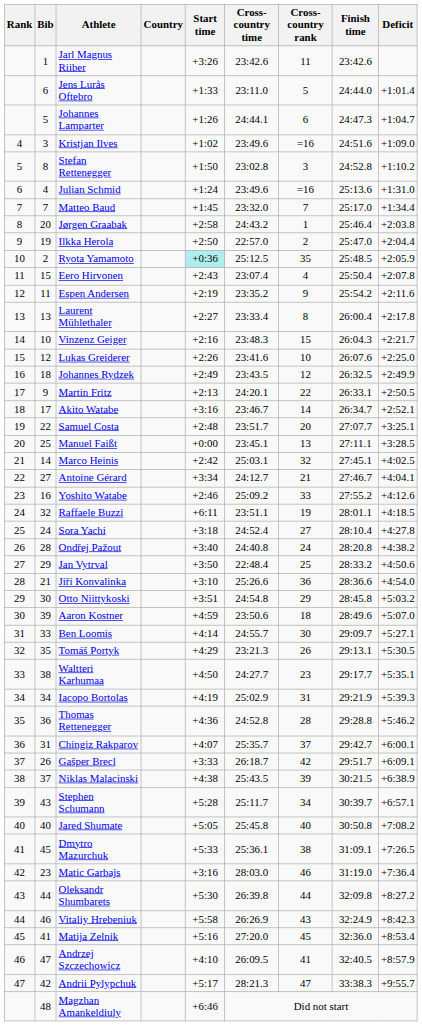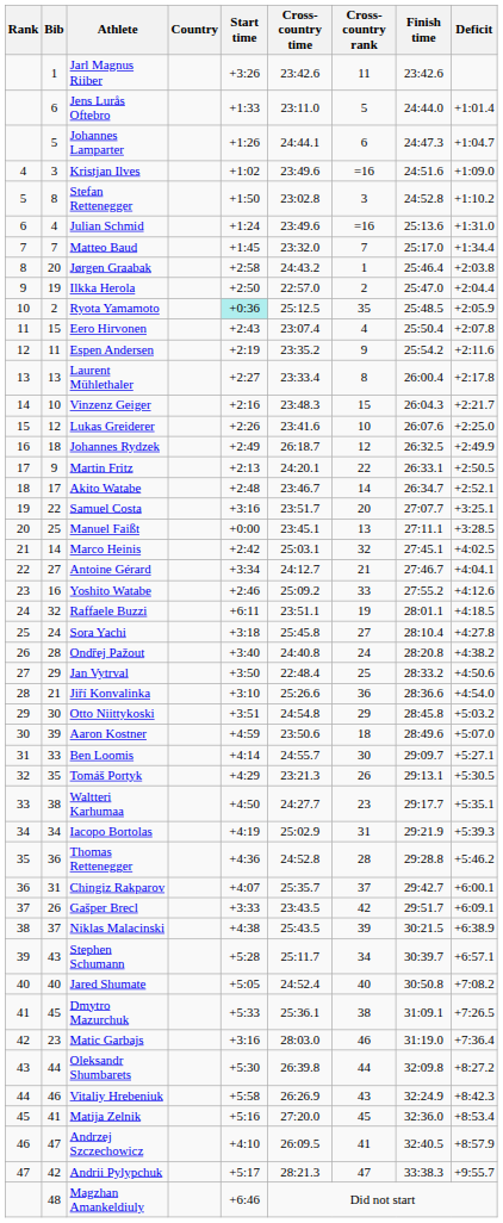 <table class="wikitable sortable" style="text-align:center">
 <tr>
 <th>Rank</th>
 <th>Bib</th>
 <th>Athlete</th>
 <th>Country</th>
 <th>Start time</th>
 <th>Cross-country<br>time</th>
 <th>Cross-country<br>rank</th>
 <th>Finish time</th>
 <th>Deficit</th>
 </tr>
 <tr>
 <td></td>
 <td>1</td>
 <td align=left><a href='#'>Jarl Magnus Riiber</a></td>
 <td align=left></td>
 <td>+3:26</td>
 <td>23:42.6</td>
 <td>11</td>
 <td>23:42.6</td>
 <td></td>
 </tr>
 <tr>
 <td></td>
 <td>6</td>
 <td align=left><a href='#'>Jens Lurås Oftebro</a></td>
 <td align=left></td>
 <td>+1:33</td>
 <td>23:11.0</td>
 <td>5</td>
 <td>24:44.0</td>
 <td>+1:01.4</td>
 </tr>
 <tr>
 <td></td>
 <td>5</td>
 <td align=left><a href='#'>Johannes Lamparter</a></td>
 <td align=left></td>
 <td>+1:26</td>
 <td>24:44.1</td>
 <td>6</td>
 <td>24:47.3</td>
 <td>+1:04.7</td>
 </tr>
 <tr>
 <td>4</td>
 <td>3</td>
 <td align=left><a href='#'>Kristjan Ilves</a></td>
 <td align=left></td>
 <td>+1:02</td>
 <td>23:49.6</td>
 <td>=16</td>
 <td>24:51.6</td>
 <td>+1:09.0</td>
 </tr>
 <tr>
 <td>5</td>
 <td>8</td>
 <td align=left><a href='#'>Stefan Rettenegger</a></td>
 <td align=left></td>
 <td>+1:50</td>
 <td>23:02.8</td>
 <td>3</td>
 <td>24:52.8</td>
 <td>+1:10.2</td>
 </tr>
 <tr>
 <td>6</td>
 <td>4</td>
 <td align=left><a href='#'>Julian Schmid</a></td>
 <td align=left></td>
 <td>+1:24</td>
 <td>23:49.6</td>
 <td>=16</td>
 <td>25:13.6</td>
 <td>+1:31.0</td>
 </tr>
 <tr>
 <td>7</td>
 <td>7</td>
 <td align=left><a href='#'>Matteo Baud</a></td>
 <td align=left></td>
 <td>+1:45</td>
 <td>23:32.0</td>
 <td>7</td>
 <td>25:17.0</td>
 <td>+1:34.4</td>
 </tr>
 <tr>
 <td>8</td>
 <td>20</td>
 <td align=left><a href='#'>Jørgen Graabak</a></td>
 <td align=left></td>
 <td>+2:58</td>
 <td>24:43.2</td>
 <td>1</td>
 <td>25:46.4</td>
 <td>+2:03.8</td>
 </tr>
 <tr>
 <td>9</td>
 <td>19</td>
 <td align=left><a href='#'>Ilkka Herola</a></td>
 <td align=left></td>
 <td>+2:50</td>
 <td>22:57.0</td>
 <td>2</td>
 <td>25:47.0</td>
 <td>+2:04.4</td>
 </tr>
 <tr>
 <td>10</td>
 <td>2</td>
 <td align=left><a href='#'>Ryota Yamamoto</a></td>
 <td align=left></td>
 <td style="background: paleturquoise;">+0:36</td>
 <td>25:12.5</td>
 <td>35</td>
 <td>25:48.5</td>
 <td>+2:05.9</td>
 </tr>
 <tr>
 <td>11</td>
 <td>15</td>
 <td align=left><a href='#'>Eero Hirvonen</a></td>
 <td align=left></td>
 <td>+2:43</td>
 <td>23:07.4</td>
 <td>4</td>
 <td>25:50.4</td>
 <td>+2:07.8</td>
 </tr>
 <tr>
 <td>12</td>
 <td>11</td>
 <td align=left><a href='#'>Espen Andersen</a></td>
 <td align=left></td>
 <td>+2:19</td>
 <td>23:35.2</td>
 <td>9</td>
 <td>25:54.2</td>
 <td>+2:11.6</td>
 </tr>
 <tr>
 <td>13</td>
 <td>13</td>
 <td align=left><a href='#'>Laurent Mühlethaler</a></td>
 <td align=left></td>
 <td>+2:27</td>
 <td>23:33.4</td>
 <td>8</td>
 <td>26:00.4</td>
 <td>+2:17.8</td>
 </tr>
 <tr>
 <td>14</td>
 <td>10</td>
 <td align=left><a href='#'>Vinzenz Geiger</a></td>
 <td align=left></td>
 <td>+2:16</td>
 <td>23:48.3</td>
 <td>15</td>
 <td>26:04.3</td>
 <td>+2:21.7</td>
 </tr>
 <tr>
 <td>15</td>
 <td>12</td>
 <td align=left><a href='#'>Lukas Greiderer</a></td>
 <td align=left></td>
 <td>+2:26</td>
 <td>23:41.6</td>
 <td>10</td>
 <td>26:07.6</td>
 <td>+2:25.0</td>
 </tr>
 <tr>
 <td>16</td>
 <td>18</td>
 <td align=left><a href='#'>Johannes Rydzek</a></td>
 <td align=left></td>
 <td>+2:49</td>
-<td>23:43.5</td>
+<td>26:18.7</td>
 <td>12</td>
 <td>26:32.5</td>
 <td>+2:49.9</td>
 </tr>
 <tr>
 <td>17</td>
 <td>9</td>
 <td align=left><a href='#'>Martin Fritz</a></td>
 <td align=left></td>
 <td>+2:13</td>
 <td>24:20.1</td>
 <td>22</td>
 <td>26:33.1</td>
 <td>+2:50.5</td>
 </tr>
 <tr>
 <td>18</td>
 <td>17</td>
 <td align=left><a href='#'>Akito Watabe</a></td>
 <td align=left></td>
-<td>+3:16</td>
+<td>+2:48</td>
 <td>23:46.7</td>
 <td>14</td>
 <td>26:34.7</td>
 <td>+2:52.1</td>
 </tr>
 <tr>
 <td>19</td>
 <td>22</td>
 <td align=left><a href='#'>Samuel Costa</a></td>
 <td align=left></td>
-<td>+2:48</td>
+<td>+3:16</td>
 <td>23:51.7</td>
 <td>20</td>
 <td>27:07.7</td>
 <td>+3:25.1</td>
 </tr>
 <tr>
 <td>20</td>
 <td>25</td>
 <td align=left><a href='#'>Manuel Faißt</a></td>
 <td align=left></td>
 <td>+0:00</td>
 <td>23:45.1</td>
 <td>13</td>
 <td>27:11.1</td>
 <td>+3:28.5</td>
 </tr>
 <tr>
 <td>21</td>
 <td>14</td>
 <td align=left><a href='#'>Marco Heinis</a></td>
 <td align=left></td>
 <td>+2:42</td>
 <td>25:03.1</td>
 <td>32</td>
 <td>27:45.1</td>
 <td>+4:02.5</td>
 </tr>
 <tr>
 <td>22</td>
 <td>27</td>
 <td align=left><a href='#'>Antoine Gérard</a></td>
 <td align=left></td>
 <td>+3:34</td>
 <td>24:12.7</td>
 <td>21</td>
 <td>27:46.7</td>
 <td>+4:04.1</td>
 </tr>
 <tr>
 <td>23</td>
 <td>16</td>
 <td align=left><a href='#'>Yoshito Watabe</a></td>
 <td align=left></td>
 <td>+2:46</td>
 <td>25:09.2</td>
 <td>33</td>
 <td>27:55.2</td>
 <td>+4:12.6</td>
 </tr>
 <tr>
 <td>24</td>
 <td>32</td>
 <td align=left><a href='#'>Raffaele Buzzi</a></td>
 <td align=left></td>
 <td>+6:11</td>
 <td>23:51.1</td>
 <td>19</td>
 <td>28:01.1</td>
 <td>+4:18.5</td>
 </tr>
 <tr>
 <td>25</td>
 <td>24</td>
 <td align=left><a href='#'>Sora Yachi</a></td>
 <td align=left></td>
 <td>+3:18</td>
-<td>24:52.4</td>
+<td>25:45.8</td>
 <td>27</td>
 <td>28:10.4</td>
 <td>+4:27.8</td>
 </tr>
 <tr>
 <td>26</td>
 <td>28</td>
 <td align=left><a href='#'>Ondřej Pažout</a></td>
 <td align=left></td>
 <td>+3:40</td>
 <td>24:40.8</td>
 <td>24</td>
 <td>28:20.8</td>
 <td>+4:38.2</td>
 </tr>
 <tr>
 <td>27</td>
 <td>29</td>
 <td align=left><a href='#'>Jan Vytrval</a></td>
 <td align=left></td>
 <td>+3:50</td>
 <td>22:48.4</td>
 <td>25</td>
 <td>28:33.2</td>
 <td>+4:50.6</td>
 </tr>
 <tr>
 <td>28</td>
 <td>21</td>
 <td align=left><a href='#'>Jiří Konvalinka</a></td>
 <td align=left></td>
 <td>+3:10</td>
 <td>25:26.6</td>
 <td>36</td>
 <td>28:36.6</td>
 <td>+4:54.0</td>
 </tr>
 <tr>
 <td>29</td>
 <td>30</td>
 <td align=left><a href='#'>Otto Niittykoski</a></td>
 <td align=left></td>
 <td>+3:51</td>
 <td>24:54.8</td>
 <td>29</td>
 <td>28:45.8</td>
 <td>+5:03.2</td>
 </tr>
 <tr>
 <td>30</td>
 <td>39</td>
 <td align=left><a href='#'>Aaron Kostner</a></td>
 <td align=left></td>
 <td>+4:59</td>
 <td>23:50.6</td>
 <td>18</td>
 <td>28:49.6</td>
 <td>+5:07.0</td>
 </tr>
 <tr>
 <td>31</td>
 <td>33</td>
 <td align=left><a href='#'>Ben Loomis</a></td>
 <td align=left></td>
 <td>+4:14</td>
 <td>24:55.7</td>
 <td>30</td>
 <td>29:09.7</td>
 <td>+5:27.1</td>
 </tr>
 <tr>
 <td>32</td>
 <td>35</td>
 <td align=left><a href='#'>Tomáš Portyk</a></td>
 <td align=left></td>
 <td>+4:29</td>
 <td>23:21.3</td>
 <td>26</td>
 <td>29:13.1</td>
 <td>+5:30.5</td>
 </tr>
 <tr>
 <td>33</td>
 <td>38</td>
 <td align=left><a href='#'>Waltteri Karhumaa</a></td>
 <td align=left></td>
 <td>+4:50</td>
 <td>24:27.7</td>
 <td>23</td>
 <td>29:17.7</td>
 <td>+5:35.1</td>
 </tr>
 <tr>
 <td>34</td>
 <td>34</td>
 <td align=left><a href='#'>Iacopo Bortolas</a></td>
 <td align=left></td>
 <td>+4:19</td>
 <td>25:02.9</td>
 <td>31</td>
 <td>29:21.9</td>
 <td>+5:39.3</td>
 </tr>
 <tr>
 <td>35</td>
 <td>36</td>
 <td align=left><a href='#'>Thomas Rettenegger</a></td>
 <td align=left></td>
 <td>+4:36</td>
 <td>24:52.8</td>
 <td>28</td>
 <td>29:28.8</td>
 <td>+5:46.2</td>
 </tr>
 <tr>
 <td>36</td>
 <td>31</td>
 <td align=left><a href='#'>Chingiz Rakparov</a></td>
 <td align=left></td>
 <td>+4:07</td>
 <td>25:35.7</td>
 <td>37</td>
 <td>29:42.7</td>
 <td>+6:00.1</td>
 </tr>
 <tr>
 <td>37</td>
 <td>26</td>
 <td align=left><a href='#'>Gašper Brecl</a></td>
 <td align=left></td>
 <td>+3:33</td>
-<td>26:18.7</td>
+<td>23:43.5</td>
 <td>42</td>
 <td>29:51.7</td>
 <td>+6:09.1</td>
 </tr>
 <tr>
 <td>38</td>
 <td>37</td>
 <td align=left><a href='#'>Niklas Malacinski</a></td>
 <td align=left></td>
 <td>+4:38</td>
 <td>25:43.5</td>
 <td>39</td>
 <td>30:21.5</td>
 <td>+6:38.9</td>
 </tr>
 <tr>
 <td>39</td>
 <td>43</td>
 <td align=left><a href='#'>Stephen Schumann</a></td>
 <td align=left></td>
 <td>+5:28</td>
 <td>25:11.7</td>
 <td>34</td>
 <td>30:39.7</td>
 <td>+6:57.1</td>
 </tr>
 <tr>
 <td>40</td>
 <td>40</td>
 <td align=left><a href='#'>Jared Shumate</a></td>
 <td align=left></td>
 <td>+5:05</td>
-<td>25:45.8</td>
+<td>24:52.4</td>
 <td>40</td>
 <td>30:50.8</td>
 <td>+7:08.2</td>
 </tr>
 <tr>
 <td>41</td>
 <td>45</td>
 <td align=left><a href='#'>Dmytro Mazurchuk</a></td>
 <td align=left></td>
 <td>+5:33</td>
 <td>25:36.1</td>
 <td>38</td>
 <td>31:09.1</td>
 <td>+7:26.5</td>
 </tr>
 <tr>
 <td>42</td>
 <td>23</td>
 <td align=left><a href='#'>Matic Garbajs</a></td>
 <td align=left></td>
 <td>+3:16</td>
 <td>28:03.0</td>
 <td>46</td>
 <td>31:19.0</td>
 <td>+7:36.4</td>
 </tr>
 <tr>
 <td>43</td>
 <td>44</td>
 <td align=left><a href='#'>Oleksandr Shumbarets</a></td>
 <td align=left></td>
 <td>+5:30</td>
 <td>26:39.8</td>
 <td>44</td>
 <td>32:09.8</td>
 <td>+8:27.2</td>
 </tr>
 <tr>
 <td>44</td>
 <td>46</td>
 <td align=left><a href='#'>Vitaliy Hrebeniuk</a></td>
 <td align=left></td>
 <td>+5:58</td>
 <td>26:26.9</td>
 <td>43</td>
 <td>32:24.9</td>
 <td>+8:42.3</td>
 </tr>
 <tr>
 <td>45</td>
 <td>41</td>
 <td align=left><a href='#'>Matija Zelnik</a></td>
 <td align=left></td>
 <td>+5:16</td>
 <td>27:20.0</td>
 <td>45</td>
 <td>32:36.0</td>
 <td>+8:53.4</td>
 </tr>
 <tr>
 <td>46</td>
 <td>47</td>
 <td align=left><a href='#'>Andrzej Szczechowicz</a></td>
 <td align=left></td>
 <td>+4:10</td>
 <td>26:09.5</td>
 <td>41</td>
 <td>32:40.5</td>
 <td>+8:57.9</td>
 </tr>
 <tr>
 <td>47</td>
 <td>42</td>
 <td align=left><a href='#'>Andrii Pylypchuk</a></td>
 <td align=left></td>
 <td>+5:17</td>
 <td>28:21.3</td>
 <td>47</td>
 <td>33:38.3</td>
 <td>+9:55.7</td>
 </tr>
 <tr>
 <td></td>
 <td>48</td>
 <td align=left><a href='#'>Magzhan Amankeldiuly</a></td>
 <td align=left></td>
 <td>+6:46</td>
 <td colspan=4>Did not start</td>
 </tr>
 </table>
